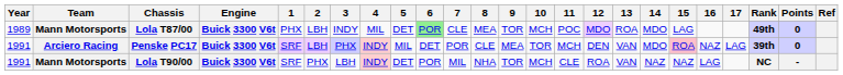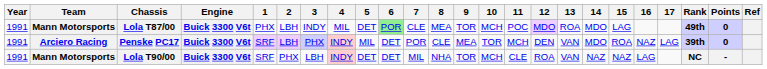 <table class="wikitable" style="text-align:center; font-size:90%">
 <tr>
 <th>Year</th>
 <th>Team</th>
 <th>Chassis</th>
 <th>Engine</th>
 <th>1</th>
 <th>2</th>
 <th>3</th>
 <th>4</th>
 <th>5</th>
 <th>6</th>
 <th>7</th>
 <th>8</th>
 <th>9</th>
 <th>10</th>
 <th>11</th>
 <th>12</th>
 <th>13</th>
 <th>14</th>
 <th>15</th>
 <th>16</th>
 <th>17</th>
 <th>Rank</th>
 <th>Points</th>
 <th>Ref</th>
 </tr>
 <tr>
-<td><a href='#'>1989</a></td>
+<td><a href='#'>1991</a></td>
 <th>Mann Motorsports</th>
 <th><a href='#'>Lola</a> T87/00</th>
 <th><a href='#'>Buick</a> <a href='#'>3300</a> <a href='#'>V6</a><a href='#'>t</a></th>
 <td><a href='#'>PHX</a></td>
 <td><a href='#'>LBH</a></td>
 <td><a href='#'>INDY</a></td>
 <td><a href='#'>MIL</a></td>
 <td><a href='#'>DET</a></td>
 <td style="background: lightgreen;"><a href='#'>POR</a></td>
 <td><a href='#'>CLE</a></td>
 <td><a href='#'>MEA</a></td>
 <td><a href='#'>TOR</a></td>
 <td><a href='#'>MCH</a></td>
 <td><a href='#'>POC</a></td>
 <td style="background:#EFCFFF;"><a href='#'>MDO</a><br></td>
 <td><a href='#'>ROA</a></td>
 <td><a href='#'>MDO</a></td>
 <td><a href='#'>LAG</a></td>
 <td></td>
 <td></td>
 <td style="background:#CFCFFF;"><strong>49th</strong></td>
 <td style="background:#CFCFFF;"><strong>0</strong></td>
 <th></th>
 </tr>
 <tr>
 <td><a href='#'>1991</a></td>
 <th><a href='#'>Arciero Racing</a></th>
 <th><a href='#'>Penske</a> <a href='#'>PC17</a></th>
 <th><a href='#'>Buick</a> <a href='#'>3300</a> <a href='#'>V6</a><a href='#'>t</a></th>
 <td style="background:#EFCFFF;"><a href='#'>SRF</a><br></td>
 <td style="background:#EFCFFF;"><a href='#'>LBH</a><br></td>
 <td style="background:#CFCFFF;"><a href='#'>PHX</a><br></td>
 <td style="background:#FFCFCF;"><a href='#'>INDY</a><br></td>
 <td><a href='#'>MIL</a></td>
 <td><a href='#'>DET</a></td>
 <td><a href='#'>POR</a></td>
 <td><a href='#'>CLE</a></td>
 <td><a href='#'>MEA</a></td>
 <td><a href='#'>TOR</a></td>
 <td><a href='#'>MCH</a></td>
 <td><a href='#'>DEN</a></td>
 <td><a href='#'>VAN</a></td>
 <td><a href='#'>MDO</a></td>
-<td style="background: pink;"><a href='#'>ROA</a></td>
+<td><a href='#'>ROA</a></td>
 <td><a href='#'>NAZ</a></td>
 <td><a href='#'>LAG</a></td>
 <td style="background:#CFCFFF;"><strong>39th</strong></td>
 <td style="background:#CFCFFF;"><strong>0</strong></td>
 <th></th>
 </tr>
 <tr>
 <td><a href='#'>1991</a></td>
 <th>Mann Motorsports</th>
 <th><a href='#'>Lola</a> T90/00</th>
 <th><a href='#'>Buick</a> <a href='#'>3300</a> <a href='#'>V6</a><a href='#'>t</a></th>
 <td><a href='#'>SRF</a></td>
 <td><a href='#'>PHX</a></td>
 <td><a href='#'>LBH</a></td>
 <td style="background:#FFCFCF;"><a href='#'>INDY</a><br></td>
 <td><a href='#'>DET</a></td>
-<td><a href='#'>POR</a></td>
+<td><a href='#'>DET</a></td>
 <td><a href='#'>MIL</a></td>
 <td><a href='#'>NHA</a></td>
 <td><a href='#'>TOR</a></td>
 <td><a href='#'>MCH</a></td>
 <td><a href='#'>CLE</a></td>
 <td><a href='#'>ROA</a></td>
 <td><a href='#'>VAN</a></td>
 <td><a href='#'>NAZ</a></td>
 <td><a href='#'>NAZ</a></td>
 <td><a href='#'>LAG</a></td>
 <td></td>
 <th>NC</th>
 <th>-</th>
 <th></th>
 </tr>
 </table>
